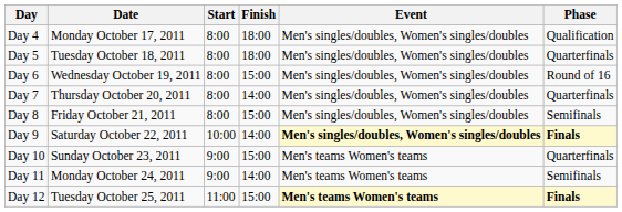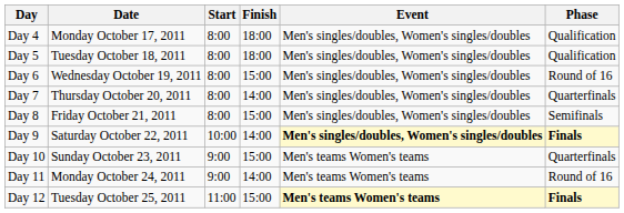 <table class=wikitable>
 <tr>
 <th>Day</th>
 <th>Date</th>
 <th>Start</th>
 <th>Finish</th>
 <th>Event</th>
 <th>Phase</th>
 </tr>
 <tr>
 <td>Day 4</td>
 <td>Monday October 17, 2011</td>
 <td>8:00</td>
 <td>18:00</td>
 <td>Men's singles/doubles, Women's singles/doubles</td>
 <td>Qualification</td>
 </tr>
 <tr>
 <td>Day 5</td>
 <td>Tuesday October 18, 2011</td>
 <td>8:00</td>
 <td>18:00</td>
 <td>Men's singles/doubles, Women's singles/doubles</td>
-<td>Quarterfinals</td>
+<td>Qualification</td>
 </tr>
 <tr>
 <td>Day 6</td>
 <td>Wednesday October 19, 2011</td>
 <td>8:00</td>
 <td>15:00</td>
 <td>Men's singles/doubles, Women's singles/doubles</td>
 <td>Round of 16</td>
 </tr>
 <tr>
 <td>Day 7</td>
 <td>Thursday October 20, 2011</td>
 <td>8:00</td>
 <td>14:00</td>
 <td>Men's singles/doubles, Women's singles/doubles</td>
 <td>Quarterfinals</td>
 </tr>
 <tr>
 <td>Day 8</td>
 <td>Friday October 21, 2011</td>
 <td>8:00</td>
 <td>15:00</td>
 <td>Men's singles/doubles, Women's singles/doubles</td>
 <td>Semifinals</td>
 </tr>
 <tr>
 <td>Day 9</td>
 <td>Saturday October 22, 2011</td>
 <td>10:00</td>
 <td>14:00</td>
 <td style=background:lemonchiffon><strong>Men's singles/doubles, Women's singles/doubles</strong></td>
 <td style=background:lemonchiffon><strong>Finals</strong></td>
 </tr>
 <tr>
 <td>Day 10</td>
 <td>Sunday October 23, 2011</td>
 <td>9:00</td>
 <td>15:00</td>
 <td>Men's teams Women's teams</td>
 <td>Quarterfinals</td>
 </tr>
 <tr>
 <td>Day 11</td>
 <td>Monday October 24, 2011</td>
 <td>9:00</td>
 <td>14:00</td>
 <td>Men's teams Women's teams</td>
-<td>Semifinals</td>
+<td>Round of 16</td>
 </tr>
 <tr>
 <td>Day 12</td>
 <td>Tuesday October 25, 2011</td>
 <td>11:00</td>
 <td>15:00</td>
 <td style=background:lemonchiffon><strong>Men's teams Women's teams</strong></td>
 <td style=background:lemonchiffon><strong>Finals</strong></td>
 </tr>
 </table>
